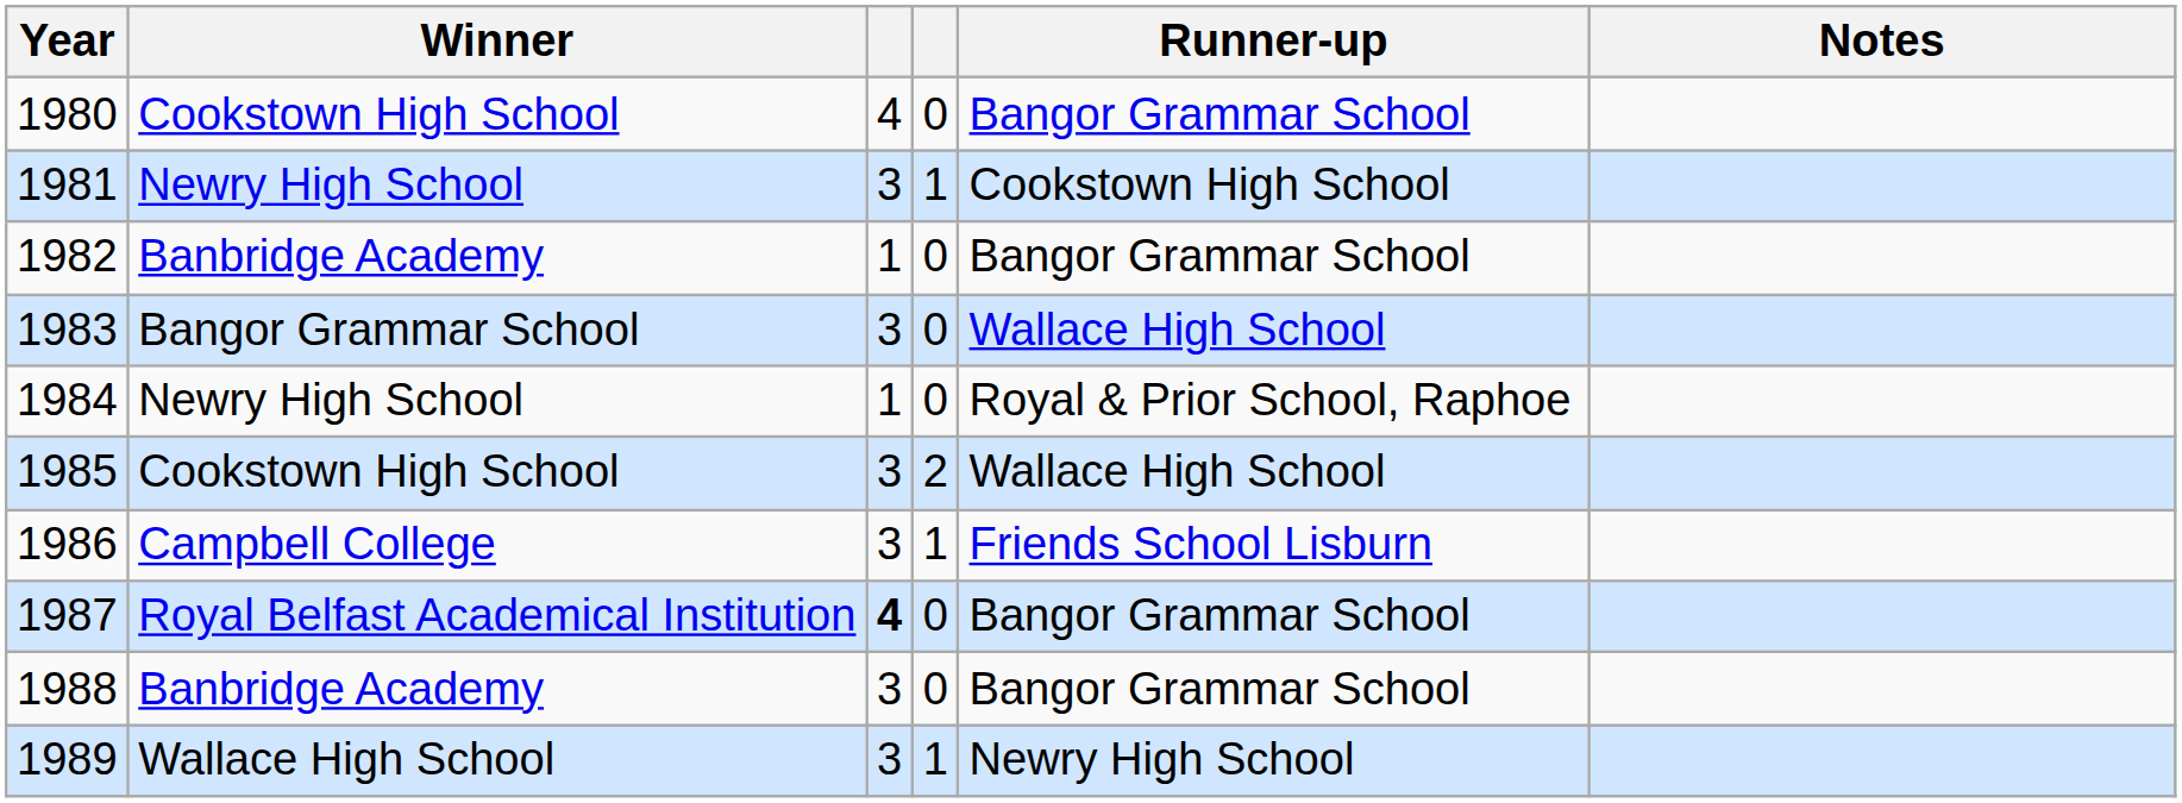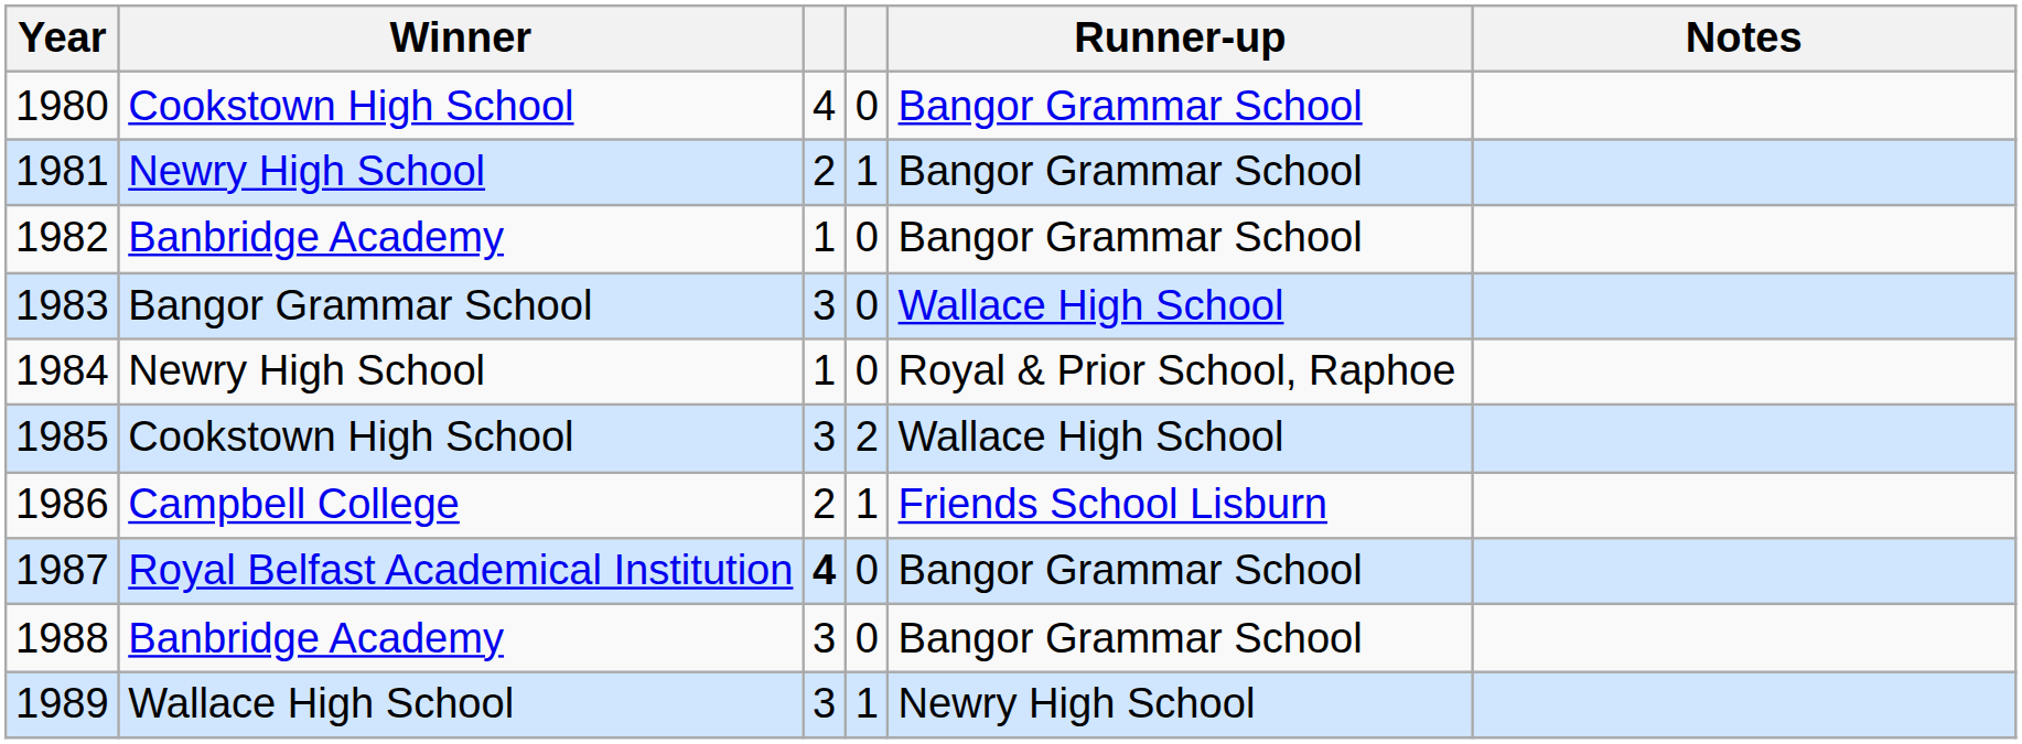 <table class="wikitable">
 <tr>
 <th>Year</th>
 <th>Winner</th>
 <th></th>
 <th></th>
 <th>Runner-up</th>
 <th width="200">Notes</th>
 </tr>
 <tr>
 <td align="center">1980</td>
 <td><a href='#'>Cookstown High School</a></td>
 <td align="center">4</td>
 <td align="center">0</td>
 <td width="215"><a href='#'>Bangor Grammar School</a></td>
 <td></td>
 </tr>
 <tr style="background: #D0E6FF;">
 <td align="center">1981</td>
 <td><a href='#'>Newry High School</a></td>
-<td align="center">3</td>
+<td align="center">2</td>
 <td align="center">1</td>
-<td>Cookstown High School</td>
+<td>Bangor Grammar School</td>
 <td></td>
 </tr>
 <tr>
 <td align="center">1982</td>
 <td><a href='#'>Banbridge Academy</a></td>
 <td align="center">1</td>
 <td align="center">0</td>
 <td>Bangor Grammar School</td>
 <td></td>
 </tr>
 <tr style="background: #D0E6FF;">
 <td align="center">1983</td>
 <td>Bangor Grammar School</td>
 <td align="center">3</td>
 <td align="center">0</td>
 <td><a href='#'>Wallace High School</a></td>
 <td></td>
 </tr>
 <tr>
 <td align="center">1984</td>
 <td>Newry High School</td>
 <td align="center">1</td>
 <td align="center">0</td>
 <td>Royal & Prior School, Raphoe</td>
 <td></td>
 </tr>
 <tr style="background: #D0E6FF;">
 <td align="center">1985</td>
 <td>Cookstown High School</td>
 <td align="center">3</td>
 <td align="center">2</td>
 <td>Wallace High School</td>
 <td></td>
 </tr>
 <tr>
 <td align="center">1986</td>
 <td><a href='#'>Campbell College</a></td>
-<td align="center">3</td>
+<td align="center">2</td>
 <td align="center">1</td>
 <td><a href='#'>Friends School Lisburn</a></td>
 <td></td>
 </tr>
 <tr style="background: #D0E6FF;">
 <td align="center">1987</td>
 <td><a href='#'>Royal Belfast Academical Institution</a></td>
 <td align="center"><strong>4</strong></td>
 <td align="center">0</td>
 <td>Bangor Grammar School</td>
 <td></td>
 </tr>
 <tr>
 <td align="center">1988</td>
 <td><a href='#'>Banbridge Academy</a></td>
 <td align="center">3</td>
 <td align="center">0</td>
 <td>Bangor Grammar School</td>
 <td></td>
 </tr>
 <tr style="background: #D0E6FF;">
 <td align="center">1989</td>
 <td>Wallace High School</td>
 <td align="center">3</td>
 <td align="center">1</td>
 <td>Newry High School</td>
 <td></td>
 </tr>
 </table>
